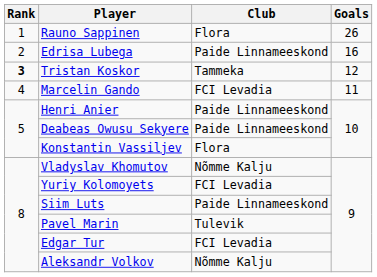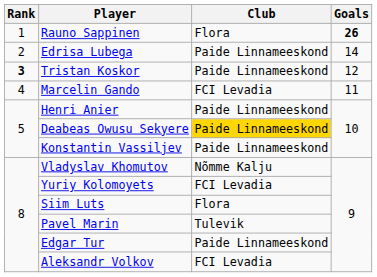 <table class="wikitable">
 <tr>
 <th>Rank</th>
 <th>Player</th>
 <th>Club</th>
 <th>Goals</th>
 </tr>
 <tr>
 <td align=center>1</td>
 <td> <a href='#'>Rauno Sappinen</a></td>
 <td>Flora</td>
-<td align=center>26</td>
+<td align=center><strong>26</strong></td>
 </tr>
 <tr>
 <td align=center>2</td>
 <td> <a href='#'>Edrisa Lubega</a></td>
 <td>Paide Linnameeskond</td>
-<td align=center>16</td>
+<td align=center>14</td>
 </tr>
 <tr>
 <td align=center><strong>3</strong></td>
 <td> <a href='#'>Tristan Koskor</a></td>
-<td>Tammeka</td>
+<td>Paide Linnameeskond</td>
 <td align=center>12</td>
 </tr>
 <tr>
 <td align=center>4</td>
 <td> <a href='#'>Marcelin Gando</a></td>
 <td>FCI Levadia</td>
 <td align=center>11</td>
 </tr>
 <tr>
 <td align=center rowspan=3>5</td>
 <td> <a href='#'>Henri Anier</a></td>
 <td>Paide Linnameeskond</td>
 <td align=center rowspan=3>10</td>
 </tr>
 <tr>
 <td> <a href='#'>Deabeas Owusu Sekyere</a></td>
-<td>Paide Linnameeskond</td>
+<td style="background: gold;">Paide Linnameeskond</td>
 </tr>
 <tr>
 <td> <a href='#'>Konstantin Vassiljev</a></td>
-<td>Flora</td>
+<td>Paide Linnameeskond</td>
 </tr>
 <tr>
 <td align=center rowspan=6>8</td>
 <td> <a href='#'>Vladyslav Khomutov</a></td>
 <td>Nõmme Kalju</td>
 <td align=center rowspan=6>9</td>
 </tr>
 <tr>
 <td> <a href='#'>Yuriy Kolomoyets</a></td>
 <td>FCI Levadia</td>
 </tr>
 <tr>
 <td> <a href='#'>Siim Luts</a></td>
-<td>Paide Linnameeskond</td>
+<td>Flora</td>
 </tr>
 <tr>
 <td> <a href='#'>Pavel Marin</a></td>
 <td>Tulevik</td>
 </tr>
 <tr>
 <td> <a href='#'>Edgar Tur</a></td>
-<td>FCI Levadia</td>
+<td>Paide Linnameeskond</td>
 </tr>
 <tr>
 <td> <a href='#'>Aleksandr Volkov</a></td>
-<td>Nõmme Kalju</td>
+<td>FCI Levadia</td>
 </tr>
 </table>
